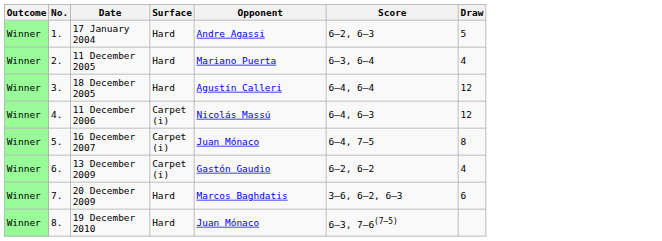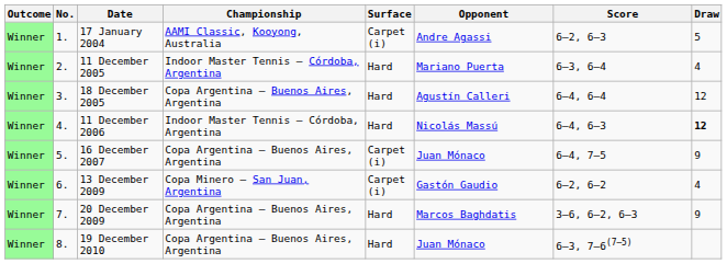 <table class="sortable wikitable" style="font-size:97%">
 <tr>
 <th>Outcome</th>
 <th>No.</th>
 <th width="100">Date</th>
+<th width="250">Championship</th>
 <th width="10">Surface</th>
 <th width="170">Opponent</th>
 <th width="170" class="unsortable">Score</th>
 <th>Draw</th>
 </tr>
 <tr>
 <td bgcolor="#98fb98">Winner</td>
 <td>1.</td>
 <td>17 January 2004</td>
-<td>Hard</td>
+<td><a href='#'>AAMI Classic</a>, <a href='#'>Kooyong</a>, Australia</td>
+<td>Carpet (i)</td>
 <td> <a href='#'>Andre Agassi</a></td>
 <td>6–2, 6–3</td>
 <td>5</td>
 </tr>
 <tr>
 <td bgcolor="#98fb98">Winner</td>
 <td>2.</td>
 <td>11 December 2005</td>
+<td>Indoor Master Tennis – <a href='#'>Córdoba, Argentina</a></td>
 <td>Hard</td>
 <td> <a href='#'>Mariano Puerta</a></td>
 <td>6–3, 6–4</td>
 <td>4</td>
 </tr>
 <tr>
 <td bgcolor="#98fb98">Winner</td>
 <td>3.</td>
 <td>18 December 2005</td>
+<td>Copa Argentina – <a href='#'>Buenos Aires</a>, Argentina</td>
 <td>Hard</td>
 <td> <a href='#'>Agustín Calleri</a></td>
 <td>6–4, 6–4</td>
 <td>12</td>
 </tr>
 <tr>
 <td bgcolor="#98fb98">Winner</td>
 <td>4.</td>
 <td>11 December 2006</td>
-<td>Carpet (i)</td>
+<td>Indoor Master Tennis – Córdoba, Argentina</td>
+<td>Hard</td>
 <td> <a href='#'>Nicolás Massú</a></td>
 <td>6–4, 6–3</td>
-<td>12</td>
+<td><strong>12</strong></td>
 </tr>
 <tr>
 <td bgcolor="#98fb98">Winner</td>
 <td>5.</td>
 <td>16 December 2007</td>
+<td>Copa Argentina – Buenos Aires, Argentina</td>
 <td>Carpet (i)</td>
 <td> <a href='#'>Juan Mónaco</a></td>
 <td>6–4, 7–5</td>
-<td>8</td>
+<td>9</td>
 </tr>
 <tr>
 <td bgcolor="#98fb98">Winner</td>
 <td>6.</td>
 <td>13 December 2009</td>
+<td>Copa Minero – <a href='#'>San Juan, Argentina</a></td>
 <td>Carpet (i)</td>
 <td> <a href='#'>Gastón Gaudio</a></td>
 <td>6–2, 6–2</td>
 <td>4</td>
 </tr>
 <tr>
 <td bgcolor="#98fb98">Winner</td>
 <td>7.</td>
 <td>20 December 2009</td>
+<td>Copa Argentina – Buenos Aires, Argentina</td>
 <td>Hard</td>
 <td> <a href='#'>Marcos Baghdatis</a></td>
 <td>3–6, 6–2, 6–3</td>
-<td>6</td>
+<td>9</td>
 </tr>
 <tr>
 <td bgcolor="#98fb98">Winner</td>
 <td>8.</td>
 <td>19 December 2010</td>
+<td>Copa Argentina – Buenos Aires, Argentina</td>
 <td>Hard</td>
 <td> <a href='#'>Juan Mónaco</a></td>
 <td>6–3, 7–6<sup>(7–5)</sup></td>
 <td></td>
 </tr>
 </table>
